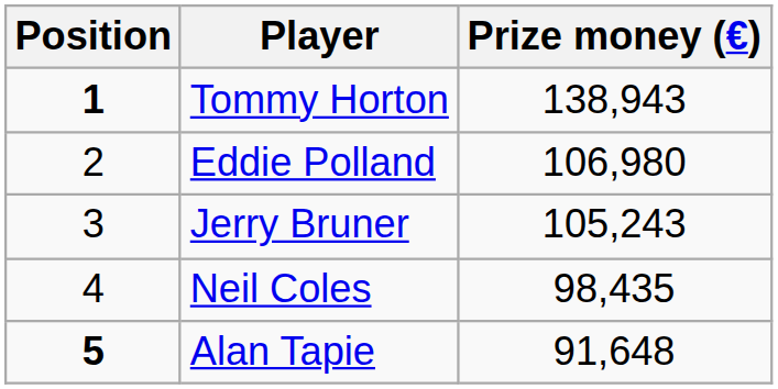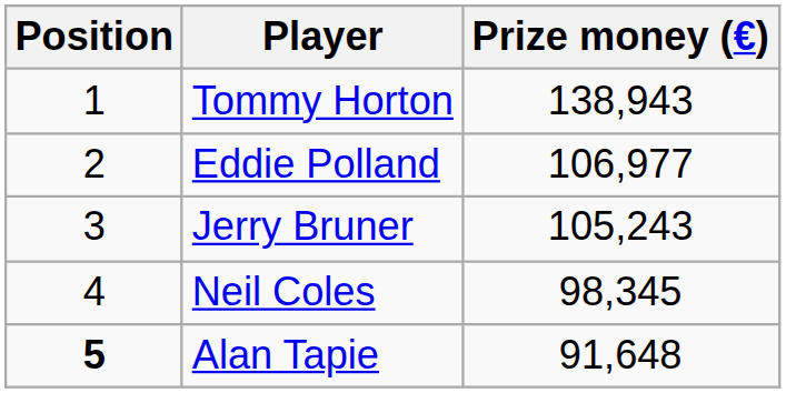 <table class=wikitable>
 <tr>
 <th>Position</th>
 <th>Player</th>
 <th>Prize money (<a href='#'>€</a>)</th>
 </tr>
 <tr>
-<td align=center><strong>1</strong></td>
+<td align=center>1</td>
 <td> <a href='#'>Tommy Horton</a></td>
 <td align=center>138,943</td>
 </tr>
 <tr>
 <td align=center>2</td>
 <td> <a href='#'>Eddie Polland</a></td>
-<td align=center>106,980</td>
+<td align=center>106,977</td>
 </tr>
 <tr>
 <td align=center>3</td>
 <td> <a href='#'>Jerry Bruner</a></td>
 <td align=center>105,243</td>
 </tr>
 <tr>
 <td align=center>4</td>
 <td> <a href='#'>Neil Coles</a></td>
-<td align=center>98,435</td>
+<td align=center>98,345</td>
 </tr>
 <tr>
 <td align=center><strong>5</strong></td>
 <td> <a href='#'>Alan Tapie</a></td>
 <td align=center>91,648</td>
 </tr>
 </table>
